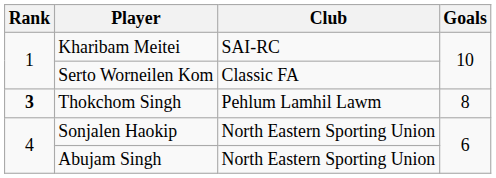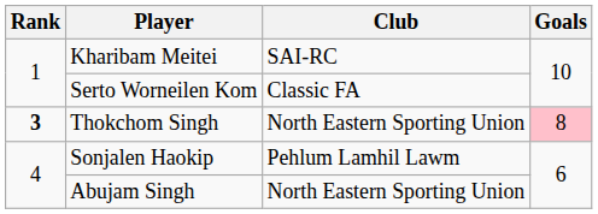 <table class="wikitable">
 <tr>
 <th>Rank</th>
 <th>Player</th>
 <th>Club</th>
 <th>Goals</th>
 </tr>
 <tr>
 <td rowspan="2" align="center">1</td>
 <td>Kharibam Meitei</td>
 <td>SAI-RC</td>
 <td rowspan="2" align="center">10</td>
 </tr>
 <tr>
 <td>Serto Worneilen Kom</td>
 <td>Classic FA</td>
 </tr>
 <tr>
 <td align="center"><strong>3</strong></td>
 <td>Thokchom Singh</td>
-<td>Pehlum Lamhil Lawm</td>
-<td align="center">8</td>
+<td>North Eastern Sporting Union</td>
+<td align="center" style="background: pink;">8</td>
 </tr>
 <tr>
 <td rowspan="2" align="center">4</td>
 <td>Sonjalen Haokip</td>
-<td>North Eastern Sporting Union</td>
+<td>Pehlum Lamhil Lawm</td>
 <td rowspan="2" align="center">6</td>
 </tr>
 <tr>
 <td>Abujam Singh</td>
 <td>North Eastern Sporting Union</td>
 </tr>
 </table>
